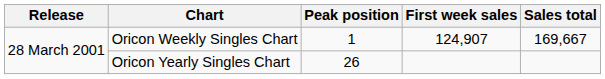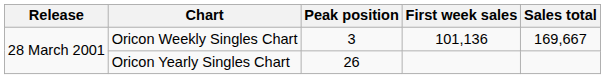 <table class="wikitable">
 <tr>
 <th>Release</th>
 <th>Chart</th>
 <th>Peak position</th>
 <th>First week sales</th>
 <th>Sales total</th>
 </tr>
 <tr>
 <td rowspan="2">28 March 2001</td>
 <td>Oricon Weekly Singles Chart</td>
-<td align="center">1</td>
-<td align="center">124,907</td>
+<td align="center">3</td>
+<td align="center">101,136</td>
 <td align="center">169,667</td>
 </tr>
 <tr>
 <td>Oricon Yearly Singles Chart</td>
 <td align="center">26</td>
 <td></td>
 <td></td>
 </tr>
 </table>
